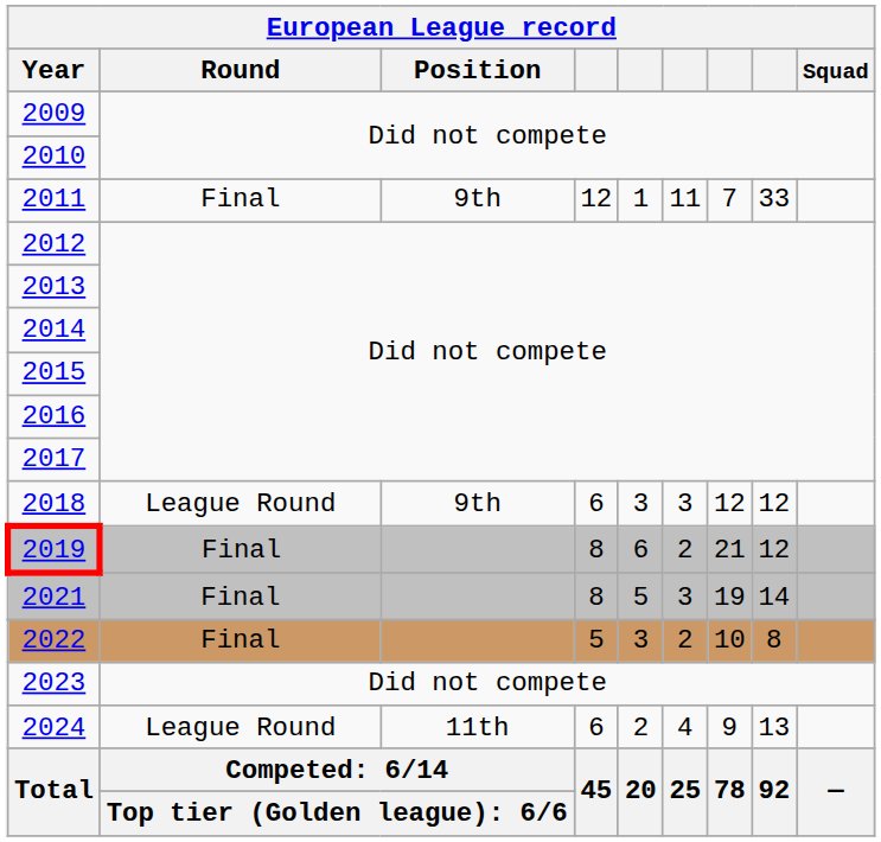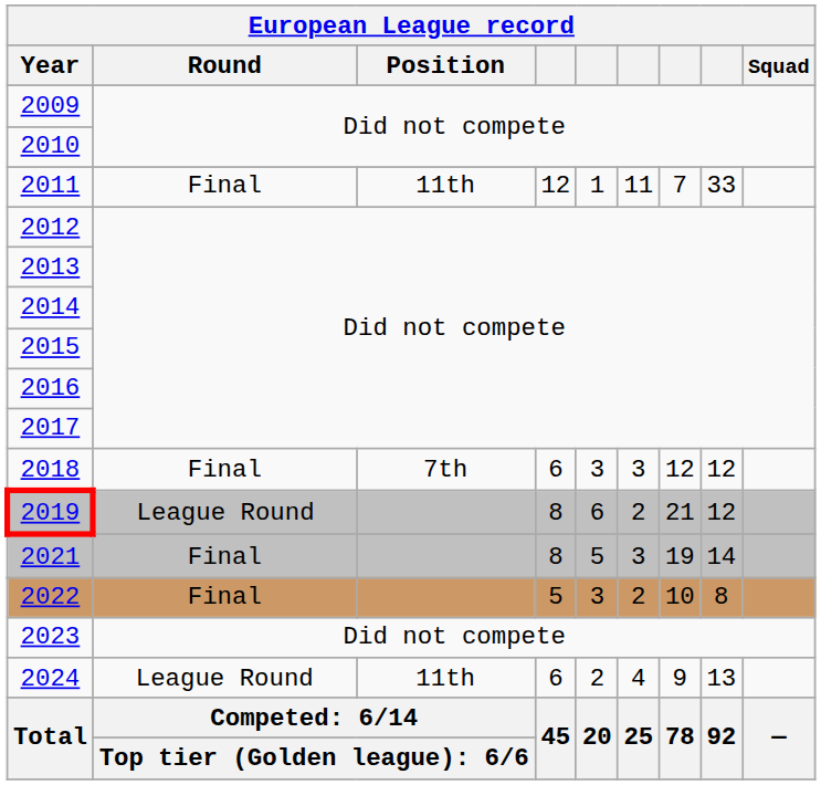 <table class="wikitable" style="text-align: center;">
 <tr>
 <th colspan=9><a href='#'>European League record</a></th>
 </tr>
 <tr>
 <th>Year</th>
 <th>Round</th>
 <th>Position</th>
 <th width="15"></th>
 <th width="15"></th>
 <th width="15"></th>
 <th></th>
 <th></th>
 <th><small>Squad</small></th>
 </tr>
 <tr>
 <td> <a href='#'>2009</a></td>
 <td colspan="8" rowspan="2">Did not compete</td>
 </tr>
 <tr>
 <td> <a href='#'>2010</a></td>
 </tr>
 <tr>
 <td> <a href='#'>2011</a></td>
 <td>Final</td>
-<td>9th</td>
+<td>11th</td>
 <td>12</td>
 <td>1</td>
 <td>11</td>
 <td>7</td>
 <td>33</td>
 <td></td>
 </tr>
 <tr>
 <td> <a href='#'>2012</a></td>
 <td colspan="8" rowspan="6">Did not compete</td>
 </tr>
 <tr>
 <td> <a href='#'>2013</a></td>
 </tr>
 <tr>
 <td> <a href='#'>2014</a></td>
 </tr>
 <tr>
 <td> <a href='#'>2015</a></td>
 </tr>
 <tr>
 <td> <a href='#'>2016</a></td>
 </tr>
 <tr>
 <td> <a href='#'>2017</a></td>
 </tr>
 <tr>
 <td> <a href='#'>2018</a></td>
-<td>League Round</td>
-<td>9th</td>
+<td>Final</td>
+<td>7th</td>
 <td>6</td>
 <td>3</td>
 <td>3</td>
 <td>12</td>
 <td>12</td>
 <td></td>
 </tr>
 <tr - style="background:silver;">
 <td style="border: 3px solid red"> <a href='#'>2019</a></td>
-<td>Final</td>
+<td>League Round</td>
 <td></td>
 <td>8</td>
 <td>6</td>
 <td>2</td>
 <td>21</td>
 <td>12</td>
 <td></td>
 </tr>
 <tr - style="background:silver;">
 <td> <a href='#'>2021</a></td>
 <td>Final</td>
 <td></td>
 <td>8</td>
 <td>5</td>
 <td>3</td>
 <td>19</td>
 <td>14</td>
 <td></td>
 </tr>
 <tr>
 </tr>
 <tr - style="background:#c96;">
 <td> <a href='#'>2022</a></td>
 <td>Final</td>
 <td></td>
 <td>5</td>
 <td>3</td>
 <td>2</td>
 <td>10</td>
 <td>8</td>
 <td></td>
 </tr>
 <tr>
 <td>  <a href='#'>2023</a></td>
 <td colspan="8" rowspan="1">Did not compete</td>
 </tr>
 <tr>
 <td> <a href='#'>2024</a></td>
 <td>League Round</td>
 <td>11th</td>
 <td>6</td>
 <td>2</td>
 <td>4</td>
 <td>9</td>
 <td>13</td>
 <td></td>
 </tr>
 <tr>
 <th rowspan=2>Total</th>
 <th colspan="2">Competed: 6/14</th>
 <th rowspan=2>45</th>
 <th rowspan=2>20</th>
 <th rowspan=2>25</th>
 <th rowspan=2>78</th>
 <th rowspan=2>92</th>
 <th rowspan=2>—</th>
 </tr>
 <tr>
 <th colspan="2">Top tier (Golden league): 6/6</th>
 </tr>
 </table>
